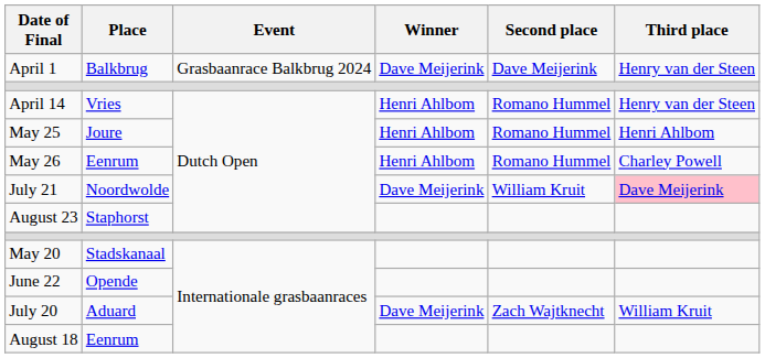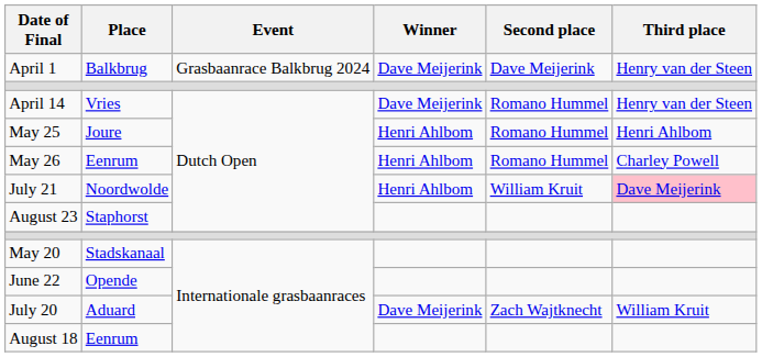 <table class=wikitable style="font-size:13px">
 <tr>
 <th>Date of<br>Final</th>
 <th>Place</th>
 <th>Event</th>
 <th>Winner</th>
 <th>Second place</th>
 <th>Third place</th>
 </tr>
 <tr>
 <td>April 1</td>
 <td> <a href='#'>Balkbrug</a></td>
 <td>Grasbaanrace Balkbrug 2024</td>
 <td> <a href='#'>Dave Meijerink</a></td>
 <td> <a href='#'>Dave Meijerink</a></td>
 <td> <a href='#'>Henry van der Steen</a></td>
 </tr>
 <tr bgcolor=#DDDDDD>
 <td colspan=7></td>
 </tr>
 <tr>
 <td>April 14</td>
 <td> <a href='#'>Vries</a></td>
 <td rowspan=5>Dutch Open</td>
-<td> <a href='#'>Henri Ahlbom</a></td>
+<td> <a href='#'>Dave Meijerink</a></td>
 <td> <a href='#'>Romano Hummel</a></td>
 <td> <a href='#'>Henry van der Steen</a></td>
 </tr>
 <tr>
 <td>May 25</td>
 <td> <a href='#'>Joure</a></td>
 <td> <a href='#'>Henri Ahlbom</a></td>
 <td> <a href='#'>Romano Hummel</a></td>
 <td> <a href='#'>Henri Ahlbom</a></td>
 </tr>
 <tr>
 <td>May 26</td>
 <td> <a href='#'>Eenrum</a></td>
 <td> <a href='#'>Henri Ahlbom</a></td>
 <td> <a href='#'>Romano Hummel</a></td>
 <td> <a href='#'>Charley Powell</a></td>
 </tr>
 <tr>
 <td>July 21</td>
 <td> <a href='#'>Noordwolde</a></td>
-<td> <a href='#'>Dave Meijerink</a></td>
+<td> <a href='#'>Henri Ahlbom</a></td>
 <td> <a href='#'>William Kruit</a></td>
 <td style="background: pink;"> <a href='#'>Dave Meijerink</a></td>
 </tr>
 <tr>
 <td>August 23</td>
 <td> <a href='#'>Staphorst</a></td>
 <td></td>
 <td></td>
 <td></td>
 </tr>
 <tr bgcolor=#DDDDDD>
 <td colspan=7></td>
 </tr>
 <tr>
 <td>May 20</td>
 <td> <a href='#'>Stadskanaal</a></td>
 <td rowspan=4>Internationale grasbaanraces</td>
 <td></td>
 <td></td>
 <td></td>
 </tr>
 <tr>
 <td>June 22</td>
 <td> <a href='#'>Opende</a></td>
 <td></td>
 <td></td>
 <td></td>
 </tr>
 <tr>
 <td>July 20</td>
 <td> <a href='#'>Aduard</a></td>
 <td> <a href='#'>Dave Meijerink</a></td>
 <td> <a href='#'>Zach Wajtknecht</a></td>
 <td> <a href='#'>William Kruit</a></td>
 </tr>
 <tr>
 <td>August 18</td>
 <td> <a href='#'>Eenrum</a></td>
 <td></td>
 <td></td>
 <td></td>
 </tr>
 </table>
